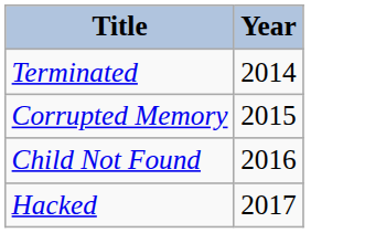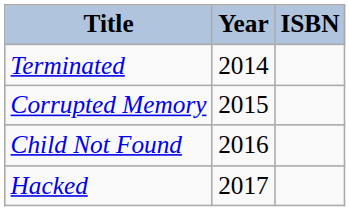 <table class="wikitable sortable">
 <tr style="text-align:center;">
 <th style="background:#B0C4DE;">Title</th>
 <th style="background:#B0C4DE;">Year</th>
+<th style="background:#B0C4DE;">ISBN</th>
 </tr>
 <tr>
 <td><em><a href='#'>Terminated</a></em></td>
 <td>2014</td>
+<td></td>
 </tr>
 <tr>
 <td><em><a href='#'>Corrupted Memory</a></em></td>
 <td>2015</td>
+<td></td>
 </tr>
 <tr>
 <td><em><a href='#'>Child Not Found</a></em></td>
 <td>2016</td>
+<td></td>
 </tr>
 <tr>
 <td><em><a href='#'>Hacked</a></em></td>
 <td>2017</td>
+<td></td>
 </tr>
 </table>
